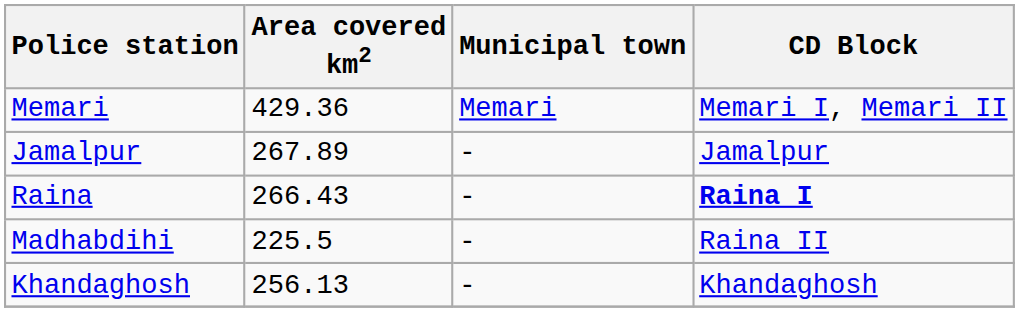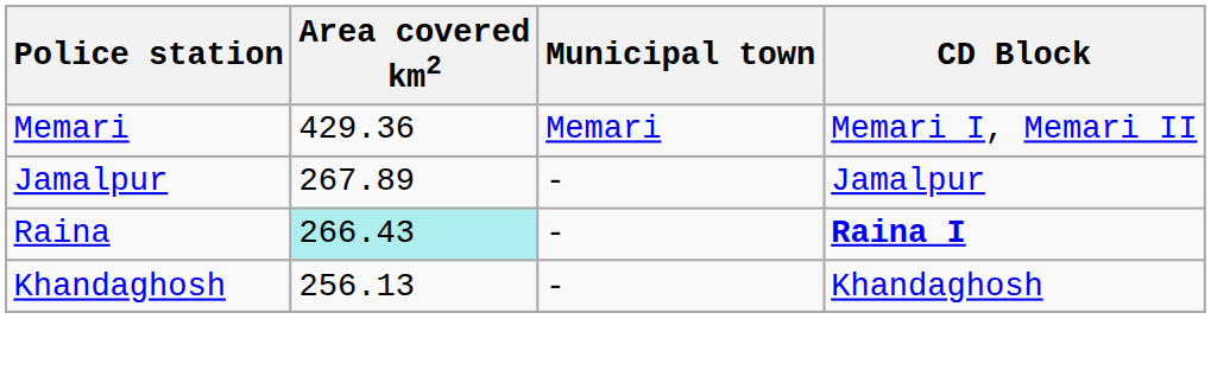 <table class="wikitable sortable">
 <tr>
 <th>Police station</th>
 <th>Area covered<br>km<sup>2</sup></th>
 <th>Municipal town</th>
 <th>CD Block</th>
 </tr>
 <tr>
 <td><a href='#'>Memari</a></td>
 <td>429.36</td>
 <td><a href='#'>Memari</a></td>
 <td><a href='#'>Memari I</a>, <a href='#'>Memari II</a></td>
 </tr>
 <tr>
 <td><a href='#'>Jamalpur</a></td>
 <td>267.89</td>
 <td>-</td>
 <td><a href='#'>Jamalpur</a></td>
 </tr>
 <tr>
 <td><a href='#'>Raina</a></td>
-<td>266.43</td>
+<td style="background: paleturquoise;">266.43</td>
 <td>-</td>
 <td><strong><a href='#'>Raina I</a></strong></td>
-</tr>
-<tr>
-<td><a href='#'>Madhabdihi</a></td>
-<td>225.5</td>
-<td>-</td>
-<td><a href='#'>Raina II</a></td>
 </tr>
 <tr>
 <td><a href='#'>Khandaghosh</a></td>
 <td>256.13</td>
 <td>-</td>
 <td><a href='#'>Khandaghosh</a></td>
 </tr>
 <tr>
 </tr>
 </table>
